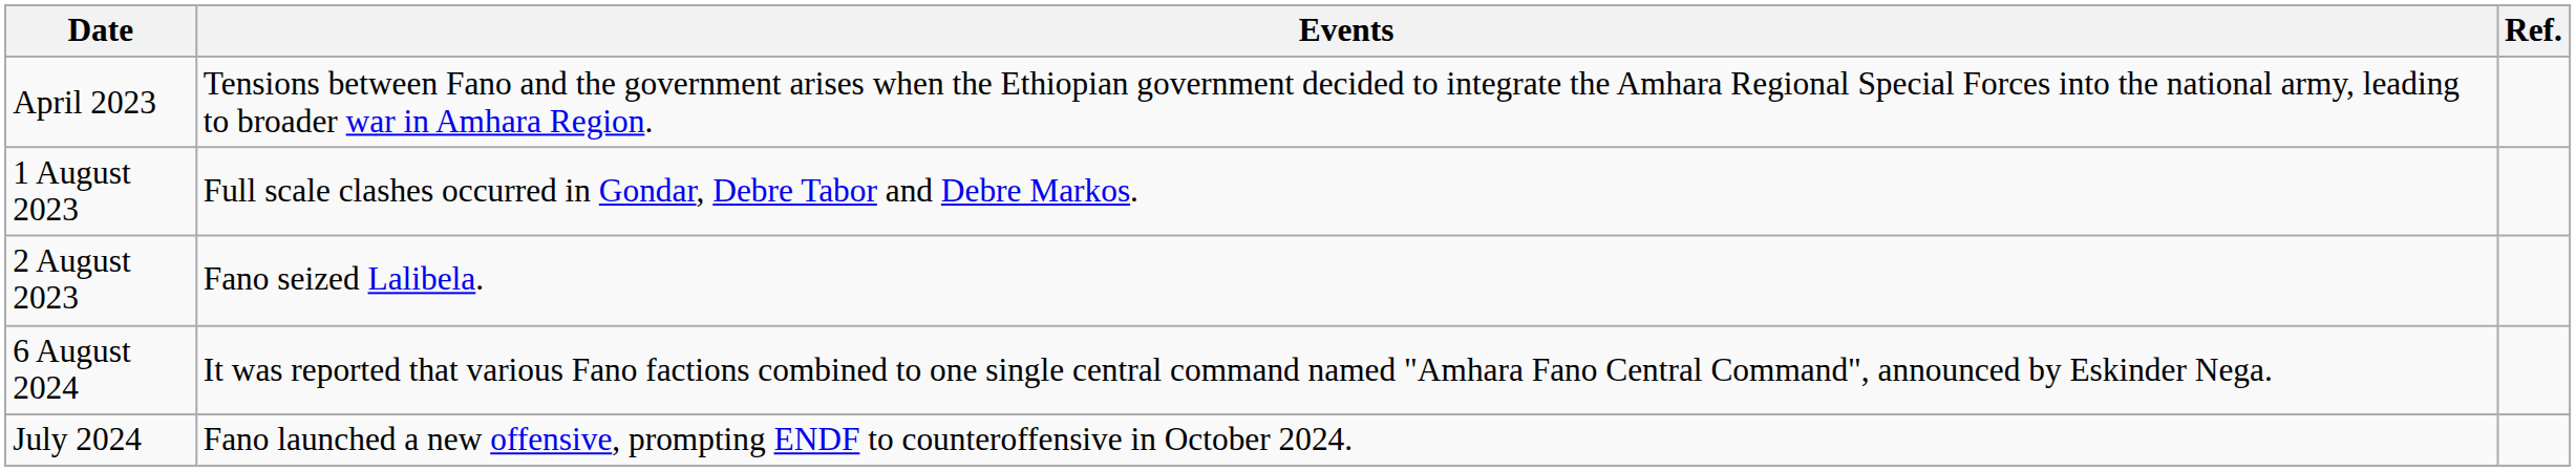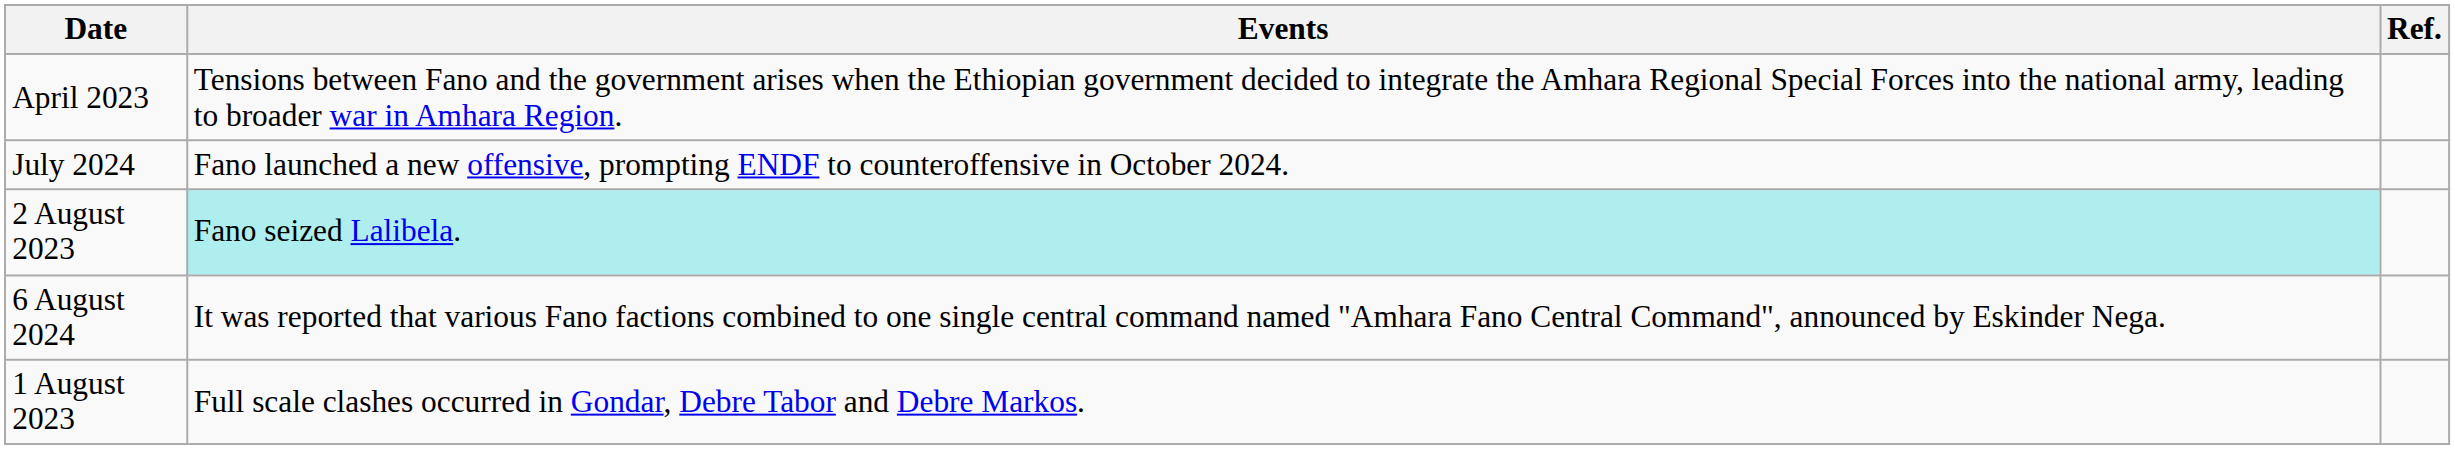 <table class="wikitable">
 <tr>
 <th>Date</th>
 <th>Events</th>
 <th>Ref.</th>
 </tr>
 <tr>
 <td>April 2023</td>
 <td>Tensions between Fano and the government arises when the Ethiopian government decided to integrate the Amhara Regional Special Forces into the national army, leading to broader <a href='#'>war in Amhara Region</a>.</td>
 <td></td>
 </tr>
 <tr>
-<td>1 August 2023</td>
-<td>Full scale clashes occurred  in <a href='#'>Gondar</a>, <a href='#'>Debre Tabor</a> and <a href='#'>Debre Markos</a>.</td>
+<td>July 2024</td>
+<td>Fano launched a new <a href='#'>offensive</a>, prompting <a href='#'>ENDF</a> to counteroffensive in October 2024.</td>
 <td></td>
 </tr>
 <tr>
 <td>2 August 2023</td>
-<td>Fano seized <a href='#'>Lalibela</a>.</td>
+<td style="background: paleturquoise;">Fano seized <a href='#'>Lalibela</a>.</td>
 <td></td>
 </tr>
 <tr>
 <td>6 August 2024</td>
 <td>It was reported that various Fano factions combined to one single central command named "Amhara Fano Central Command", announced by Eskinder Nega.</td>
 <td></td>
 </tr>
 <tr>
-<td>July 2024</td>
-<td>Fano launched a new <a href='#'>offensive</a>, prompting <a href='#'>ENDF</a> to counteroffensive in October 2024.</td>
+<td>1 August 2023</td>
+<td>Full scale clashes occurred  in <a href='#'>Gondar</a>, <a href='#'>Debre Tabor</a> and <a href='#'>Debre Markos</a>.</td>
 <td></td>
 </tr>
 </table>
